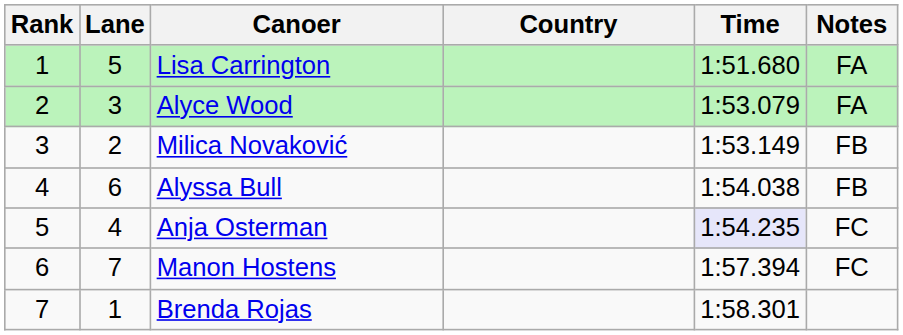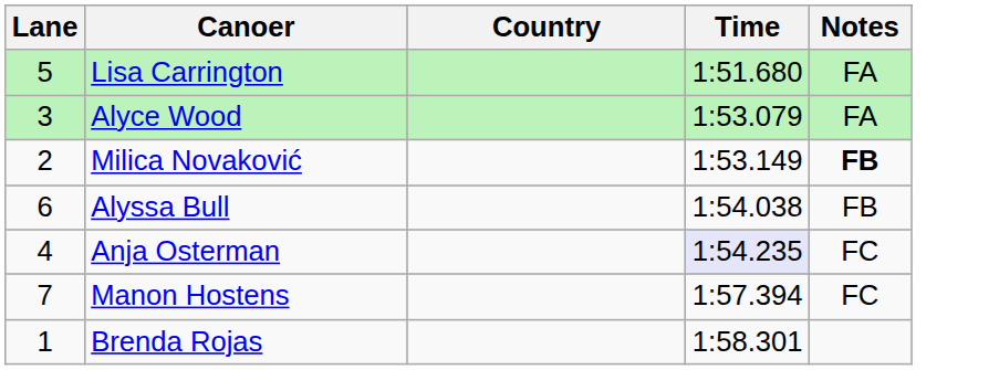 <table class="wikitable" style="text-align:center;">
 <tr>
-<th width=30>Rank</th>
 <th width=30>Lane</th>
 <th width=175>Canoer</th>
 <th width=150>Country</th>
 <th width=30>Time</th>
 <th width=50>Notes</th>
 </tr>
 <tr bgcolor="#bbf3bb">
-<td>1</td>
 <td>5</td>
 <td align=left><a href='#'>Lisa Carrington</a></td>
 <td align=left></td>
 <td>1:51.680</td>
 <td>FA</td>
 </tr>
 <tr bgcolor="#bbf3bb">
-<td>2</td>
 <td>3</td>
 <td align=left><a href='#'>Alyce Wood</a></td>
 <td align=left></td>
 <td>1:53.079</td>
 <td>FA</td>
 </tr>
 <tr>
-<td>3</td>
 <td>2</td>
 <td align=left><a href='#'>Milica Novaković</a></td>
 <td align=left></td>
 <td>1:53.149</td>
-<td>FB</td>
+<td><strong>FB</strong></td>
 </tr>
 <tr>
-<td>4</td>
 <td>6</td>
 <td align=left><a href='#'>Alyssa Bull</a></td>
 <td align=left></td>
 <td>1:54.038</td>
 <td>FB</td>
 </tr>
 <tr>
-<td>5</td>
 <td>4</td>
 <td align=left><a href='#'>Anja Osterman</a></td>
 <td align=left></td>
 <td style="background: lavender;">1:54.235</td>
 <td>FC</td>
 </tr>
 <tr>
-<td>6</td>
 <td>7</td>
 <td align=left><a href='#'>Manon Hostens</a></td>
 <td align=left></td>
 <td>1:57.394</td>
 <td>FC</td>
 </tr>
 <tr>
-<td>7</td>
 <td>1</td>
 <td align=left><a href='#'>Brenda Rojas</a></td>
 <td align=left></td>
 <td>1:58.301</td>
 <td></td>
 </tr>
 </table>
